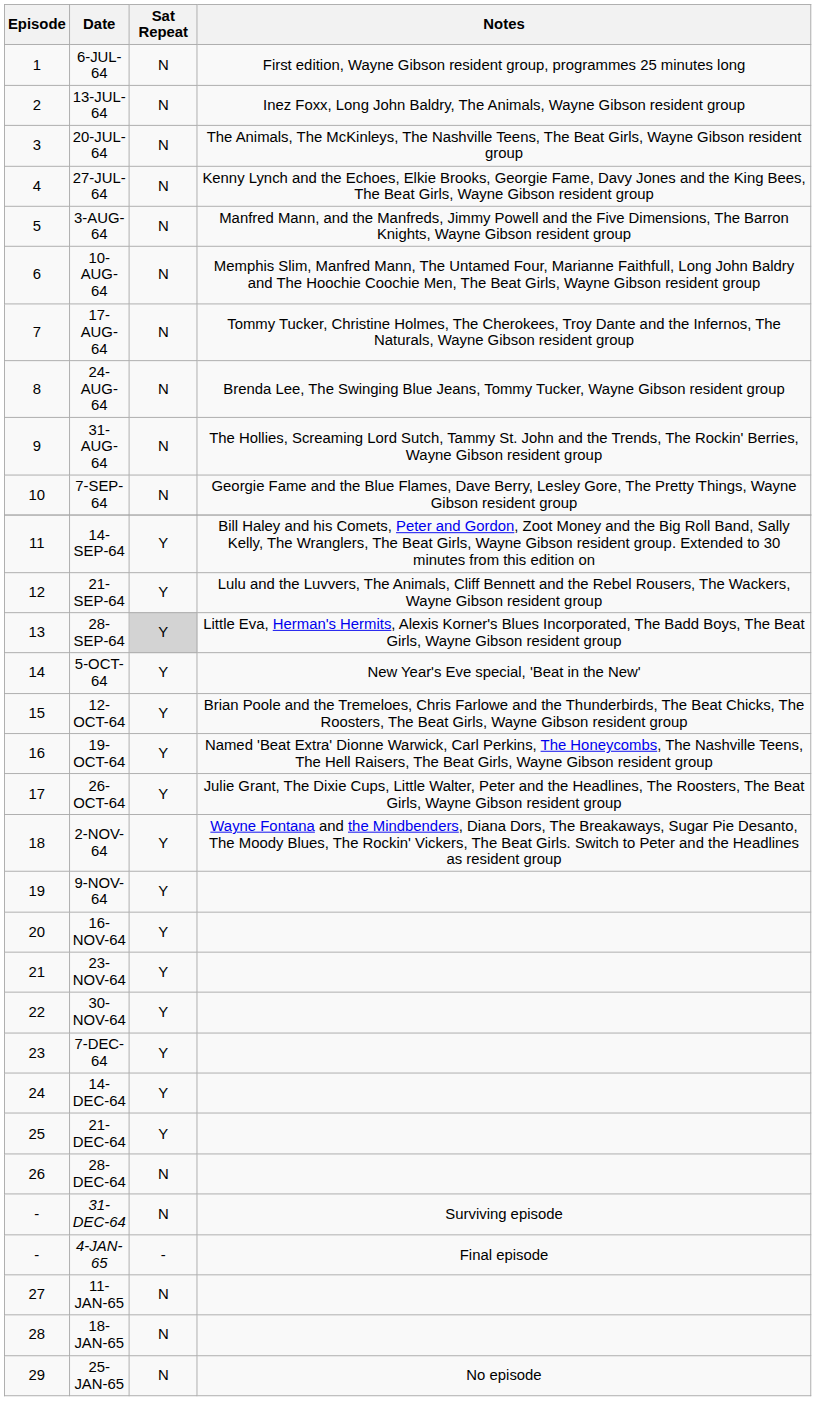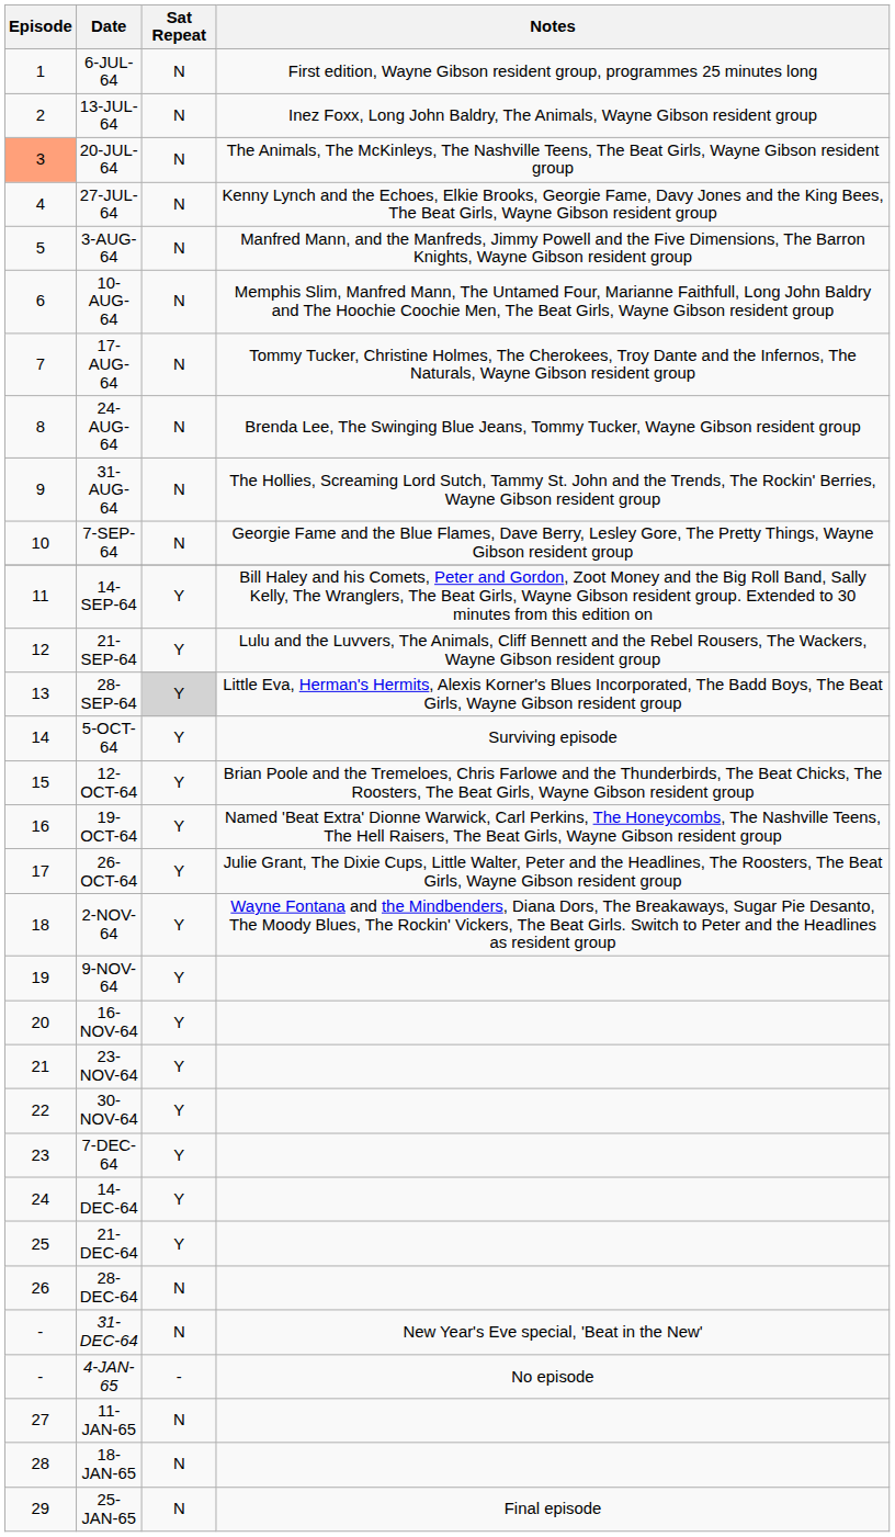 <table class="wikitable" style="text-align: center;">
 <tr>
 <th>Episode</th>
 <th>Date</th>
 <th>Sat Repeat</th>
 <th>Notes</th>
 </tr>
 <tr>
 <td>1</td>
 <td>6-JUL-64</td>
 <td>N</td>
 <td>First edition, Wayne Gibson resident group, programmes 25 minutes long</td>
 </tr>
 <tr>
 <td>2</td>
 <td>13-JUL-64</td>
 <td>N</td>
 <td>Inez Foxx, Long John Baldry, The Animals, Wayne Gibson resident group</td>
 </tr>
 <tr>
-<td>3</td>
+<td style="background: lightsalmon;">3</td>
 <td>20-JUL-64</td>
 <td>N</td>
 <td>The Animals, The McKinleys, The Nashville Teens, The Beat Girls, Wayne Gibson resident group</td>
 </tr>
 <tr>
 <td>4</td>
 <td>27-JUL-64</td>
 <td>N</td>
 <td>Kenny Lynch and the Echoes, Elkie Brooks, Georgie Fame, Davy Jones and the King Bees, The Beat Girls, Wayne Gibson resident group</td>
 </tr>
 <tr>
 <td>5</td>
 <td>3-AUG-64</td>
 <td>N</td>
 <td>Manfred Mann, and the Manfreds, Jimmy Powell and the Five Dimensions, The Barron Knights, Wayne Gibson resident group</td>
 </tr>
 <tr>
 <td>6</td>
 <td>10-AUG-64</td>
 <td>N</td>
 <td>Memphis Slim, Manfred Mann, The Untamed Four, Marianne Faithfull, Long John Baldry and The Hoochie Coochie Men, The Beat Girls, Wayne Gibson resident group</td>
 </tr>
 <tr>
 <td>7</td>
 <td>17-AUG-64</td>
 <td>N</td>
 <td>Tommy Tucker, Christine Holmes, The Cherokees, Troy Dante and the Infernos, The Naturals, Wayne Gibson resident group</td>
 </tr>
 <tr>
 <td>8</td>
 <td>24-AUG-64</td>
 <td>N</td>
 <td>Brenda Lee, The Swinging Blue Jeans, Tommy Tucker, Wayne Gibson resident group</td>
 </tr>
 <tr>
 <td>9</td>
 <td>31-AUG-64</td>
 <td>N</td>
 <td>The Hollies, Screaming Lord Sutch, Tammy St. John and the Trends, The Rockin' Berries, Wayne Gibson resident group</td>
 </tr>
 <tr>
 <td>10</td>
 <td>7-SEP-64</td>
 <td>N</td>
 <td>Georgie Fame and the Blue Flames, Dave Berry, Lesley Gore, The Pretty Things, Wayne Gibson resident group</td>
 </tr>
 <tr>
 </tr>
 <tr>
 <td>11</td>
 <td>14-SEP-64</td>
 <td>Y</td>
 <td>Bill Haley and his Comets, <a href='#'>Peter and Gordon</a>, Zoot Money and the Big Roll Band, Sally Kelly, The Wranglers, The Beat Girls, Wayne Gibson resident group. Extended to 30 minutes from this edition on</td>
 </tr>
 <tr>
 <td>12</td>
 <td>21-SEP-64</td>
 <td>Y</td>
 <td>Lulu and the Luvvers, The Animals, Cliff Bennett and the Rebel Rousers, The Wackers, Wayne Gibson resident group</td>
 </tr>
 <tr>
 <td>13</td>
 <td>28-SEP-64</td>
 <td style="background: lightgrey;">Y</td>
 <td>Little Eva, <a href='#'>Herman's Hermits</a>, Alexis Korner's Blues Incorporated, The Badd Boys, The Beat Girls, Wayne Gibson resident group</td>
 </tr>
 <tr>
 <td>14</td>
 <td>5-OCT-64</td>
 <td>Y</td>
-<td>New Year's Eve special, 'Beat in the New'</td>
+<td>Surviving episode</td>
 </tr>
 <tr>
 <td>15</td>
 <td>12-OCT-64</td>
 <td>Y</td>
 <td>Brian Poole and the Tremeloes, Chris Farlowe and the Thunderbirds, The Beat Chicks, The Roosters, The Beat Girls, Wayne Gibson resident group</td>
 </tr>
 <tr>
 <td>16</td>
 <td>19-OCT-64</td>
 <td>Y</td>
 <td>Named 'Beat Extra' Dionne Warwick, Carl Perkins, <a href='#'>The Honeycombs</a>, The Nashville Teens, The Hell Raisers, The Beat Girls, Wayne Gibson resident group</td>
 </tr>
 <tr>
 <td>17</td>
 <td>26-OCT-64</td>
 <td>Y</td>
 <td>Julie Grant, The Dixie Cups, Little Walter, Peter and the Headlines, The Roosters, The Beat Girls, Wayne Gibson resident group</td>
 </tr>
 <tr>
 <td>18</td>
 <td>2-NOV-64</td>
 <td>Y</td>
 <td><a href='#'>Wayne Fontana</a> and <a href='#'>the Mindbenders</a>, Diana Dors, The Breakaways, Sugar Pie Desanto, The Moody Blues, The Rockin' Vickers, The Beat Girls. Switch to Peter and the Headlines as resident group</td>
 </tr>
 <tr>
 <td>19</td>
 <td>9-NOV-64</td>
 <td>Y</td>
 <td></td>
 </tr>
 <tr>
 <td>20</td>
 <td>16-NOV-64</td>
 <td>Y</td>
 <td></td>
 </tr>
 <tr>
 <td>21</td>
 <td>23-NOV-64</td>
 <td>Y</td>
 <td></td>
 </tr>
 <tr>
 <td>22</td>
 <td>30-NOV-64</td>
 <td>Y</td>
 <td></td>
 </tr>
 <tr>
 <td>23</td>
 <td>7-DEC-64</td>
 <td>Y</td>
 <td></td>
 </tr>
 <tr>
 <td>24</td>
 <td>14-DEC-64</td>
 <td>Y</td>
 <td></td>
 </tr>
 <tr>
 <td>25</td>
 <td>21-DEC-64</td>
 <td>Y</td>
 <td></td>
 </tr>
 <tr>
 <td>26</td>
 <td>28-DEC-64</td>
 <td>N</td>
 <td></td>
 </tr>
 <tr>
 <td>-</td>
 <td><em>31-DEC-64</em></td>
 <td>N</td>
-<td>Surviving episode</td>
+<td>New Year's Eve special, 'Beat in the New'</td>
 </tr>
 <tr>
 <td>-</td>
 <td><em>4-JAN-65</em></td>
 <td>-</td>
-<td>Final episode</td>
+<td>No episode</td>
 </tr>
 <tr>
 <td>27</td>
 <td>11-JAN-65</td>
 <td>N</td>
 <td></td>
 </tr>
 <tr>
 <td>28</td>
 <td>18-JAN-65</td>
 <td>N</td>
 <td></td>
 </tr>
 <tr>
 <td>29</td>
 <td>25-JAN-65</td>
 <td>N</td>
-<td>No episode</td>
+<td>Final episode</td>
 </tr>
 </table>
